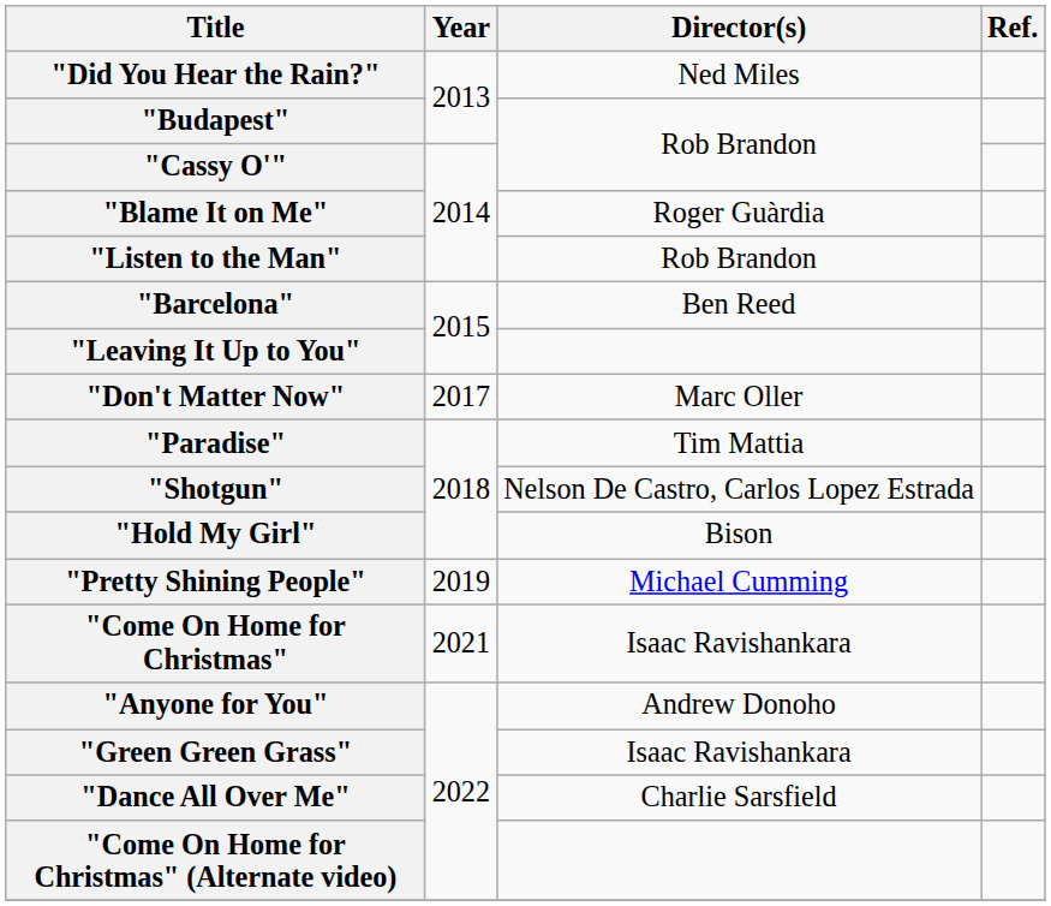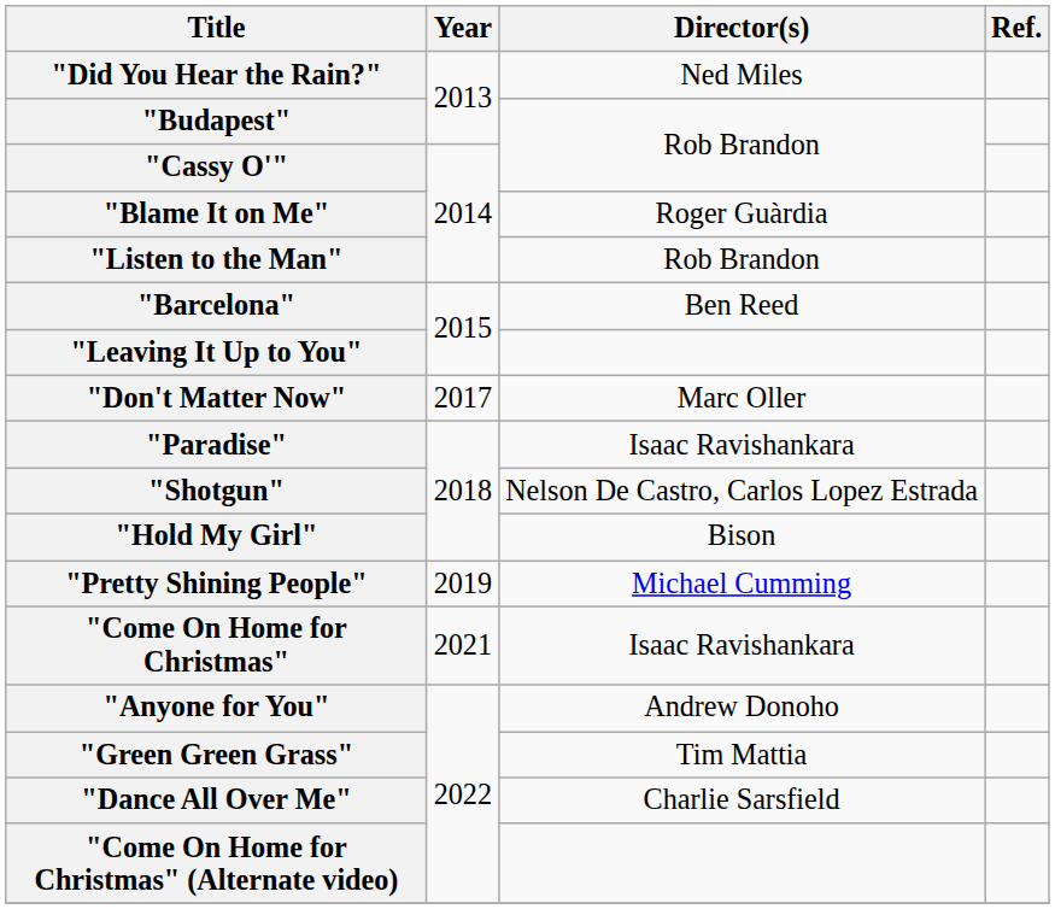 <table class="wikitable plainrowheaders" style="text-align:center;">
 <tr>
 <th scope="col" style="width:14em;">Title</th>
 <th scope="col" style="width:1em;">Year</th>
 <th scope="col">Director(s)</th>
 <th scope="col">Ref.</th>
 </tr>
 <tr>
 <th scope="row">"Did You Hear the Rain?"</th>
 <td rowspan="2">2013</td>
 <td>Ned Miles</td>
 <td></td>
 </tr>
 <tr>
 <th scope="row">"Budapest"</th>
 <td rowspan="2">Rob Brandon</td>
 <td></td>
 </tr>
 <tr>
 <th scope="row">"Cassy O'"</th>
 <td rowspan="3">2014</td>
 <td></td>
 </tr>
 <tr>
 <th scope="row">"Blame It on Me"</th>
 <td>Roger Guàrdia</td>
 <td></td>
 </tr>
 <tr>
 <th scope="row">"Listen to the Man"</th>
 <td>Rob Brandon</td>
 <td></td>
 </tr>
 <tr>
 <th scope="row">"Barcelona"</th>
 <td rowspan="2">2015</td>
 <td>Ben Reed</td>
 <td></td>
 </tr>
 <tr>
 <th scope="row">"Leaving It Up to You"</th>
 <td></td>
 <td></td>
 </tr>
 <tr>
 <th scope="row">"Don't Matter Now"</th>
 <td>2017</td>
 <td>Marc Oller</td>
 <td></td>
 </tr>
 <tr>
 <th scope="row">"Paradise"</th>
 <td rowspan="3">2018</td>
-<td>Tim Mattia</td>
+<td>Isaac Ravishankara</td>
 <td></td>
 </tr>
 <tr>
 <th scope="row">"Shotgun"</th>
 <td>Nelson De Castro, Carlos Lopez Estrada</td>
 <td></td>
 </tr>
 <tr>
 <th scope="row">"Hold My Girl"</th>
 <td>Bison</td>
 <td></td>
 </tr>
 <tr>
 <th scope="row">"Pretty Shining People"</th>
 <td>2019</td>
 <td><a href='#'>Michael Cumming</a></td>
 <td></td>
 </tr>
 <tr>
 <th scope="row">"Come On Home for Christmas"</th>
 <td>2021</td>
 <td>Isaac Ravishankara</td>
 <td></td>
 </tr>
 <tr>
 <th scope="row">"Anyone for You"</th>
 <td rowspan="4">2022</td>
 <td>Andrew Donoho</td>
 <td></td>
 </tr>
 <tr>
 <th scope="row">"Green Green Grass"</th>
-<td>Isaac Ravishankara</td>
+<td>Tim Mattia</td>
 <td></td>
 </tr>
 <tr>
 <th scope="row">"Dance All Over Me"</th>
 <td>Charlie Sarsfield</td>
 <td></td>
 </tr>
 <tr>
 <th scope="row">"Come On Home for Christmas" (Alternate video)</th>
 <td></td>
 <td></td>
 </tr>
 <tr>
 </tr>
 </table>
